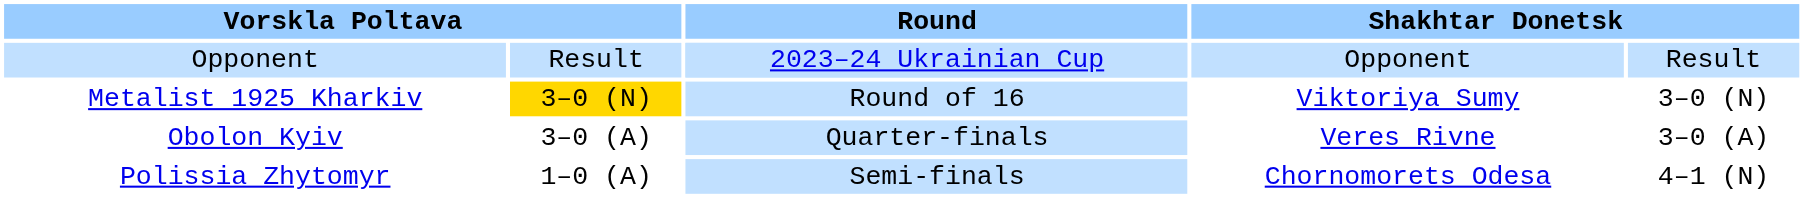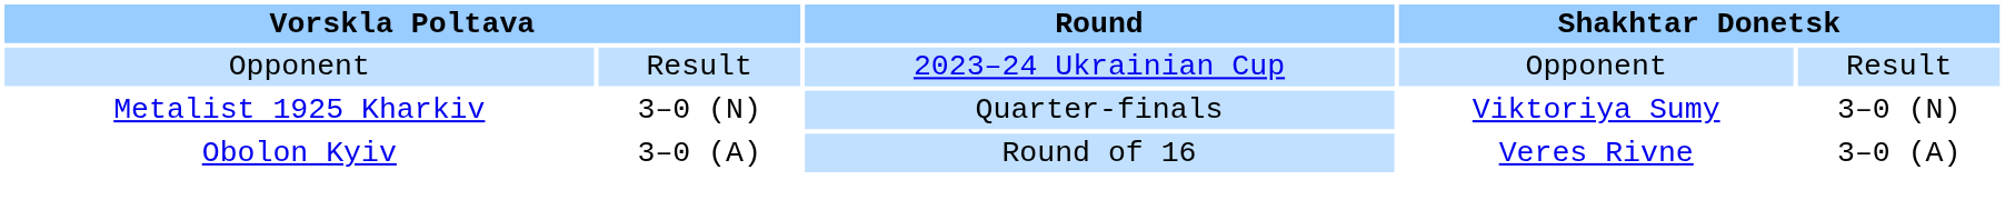 <table width="100%" style="text-align:center">
 <tr valign=top bgcolor=#99ccff>
 <th colspan=2 style="width:1*">Vorskla Poltava</th>
 <th><strong>Round</strong></th>
 <th colspan=2 style="width:1*">Shakhtar Donetsk</th>
 </tr>
 <tr valign=top bgcolor=#c1e0ff>
 <td>Opponent</td>
 <td>Result</td>
 <td bgcolor=#c1e0ff><a href='#'>2023–24 Ukrainian Cup</a></td>
 <td>Opponent</td>
 <td>Result</td>
 </tr>
 <tr>
 <td><a href='#'>Metalist 1925 Kharkiv</a></td>
-<td style="background: gold;">3–0 (N)</td>
-<td bgcolor=#c1e0ff>Round of 16</td>
+<td>3–0 (N)</td>
+<td bgcolor=#c1e0ff>Quarter-finals</td>
 <td><a href='#'>Viktoriya Sumy</a></td>
 <td>3–0 (N)</td>
 </tr>
 <tr>
 <td><a href='#'>Obolon Kyiv</a></td>
 <td>3–0 (A)</td>
-<td bgcolor=#c1e0ff>Quarter-finals</td>
+<td bgcolor=#c1e0ff>Round of 16</td>
 <td><a href='#'>Veres Rivne</a></td>
 <td>3–0 (A)</td>
 </tr>
-<tr>
-<td><a href='#'>Polissia Zhytomyr</a></td>
-<td>1–0 (A)</td>
-<td bgcolor=#c1e0ff>Semi-finals</td>
-<td><a href='#'>Chornomorets Odesa</a></td>
-<td>4–1 (N)</td>
-</tr>
 </table>
